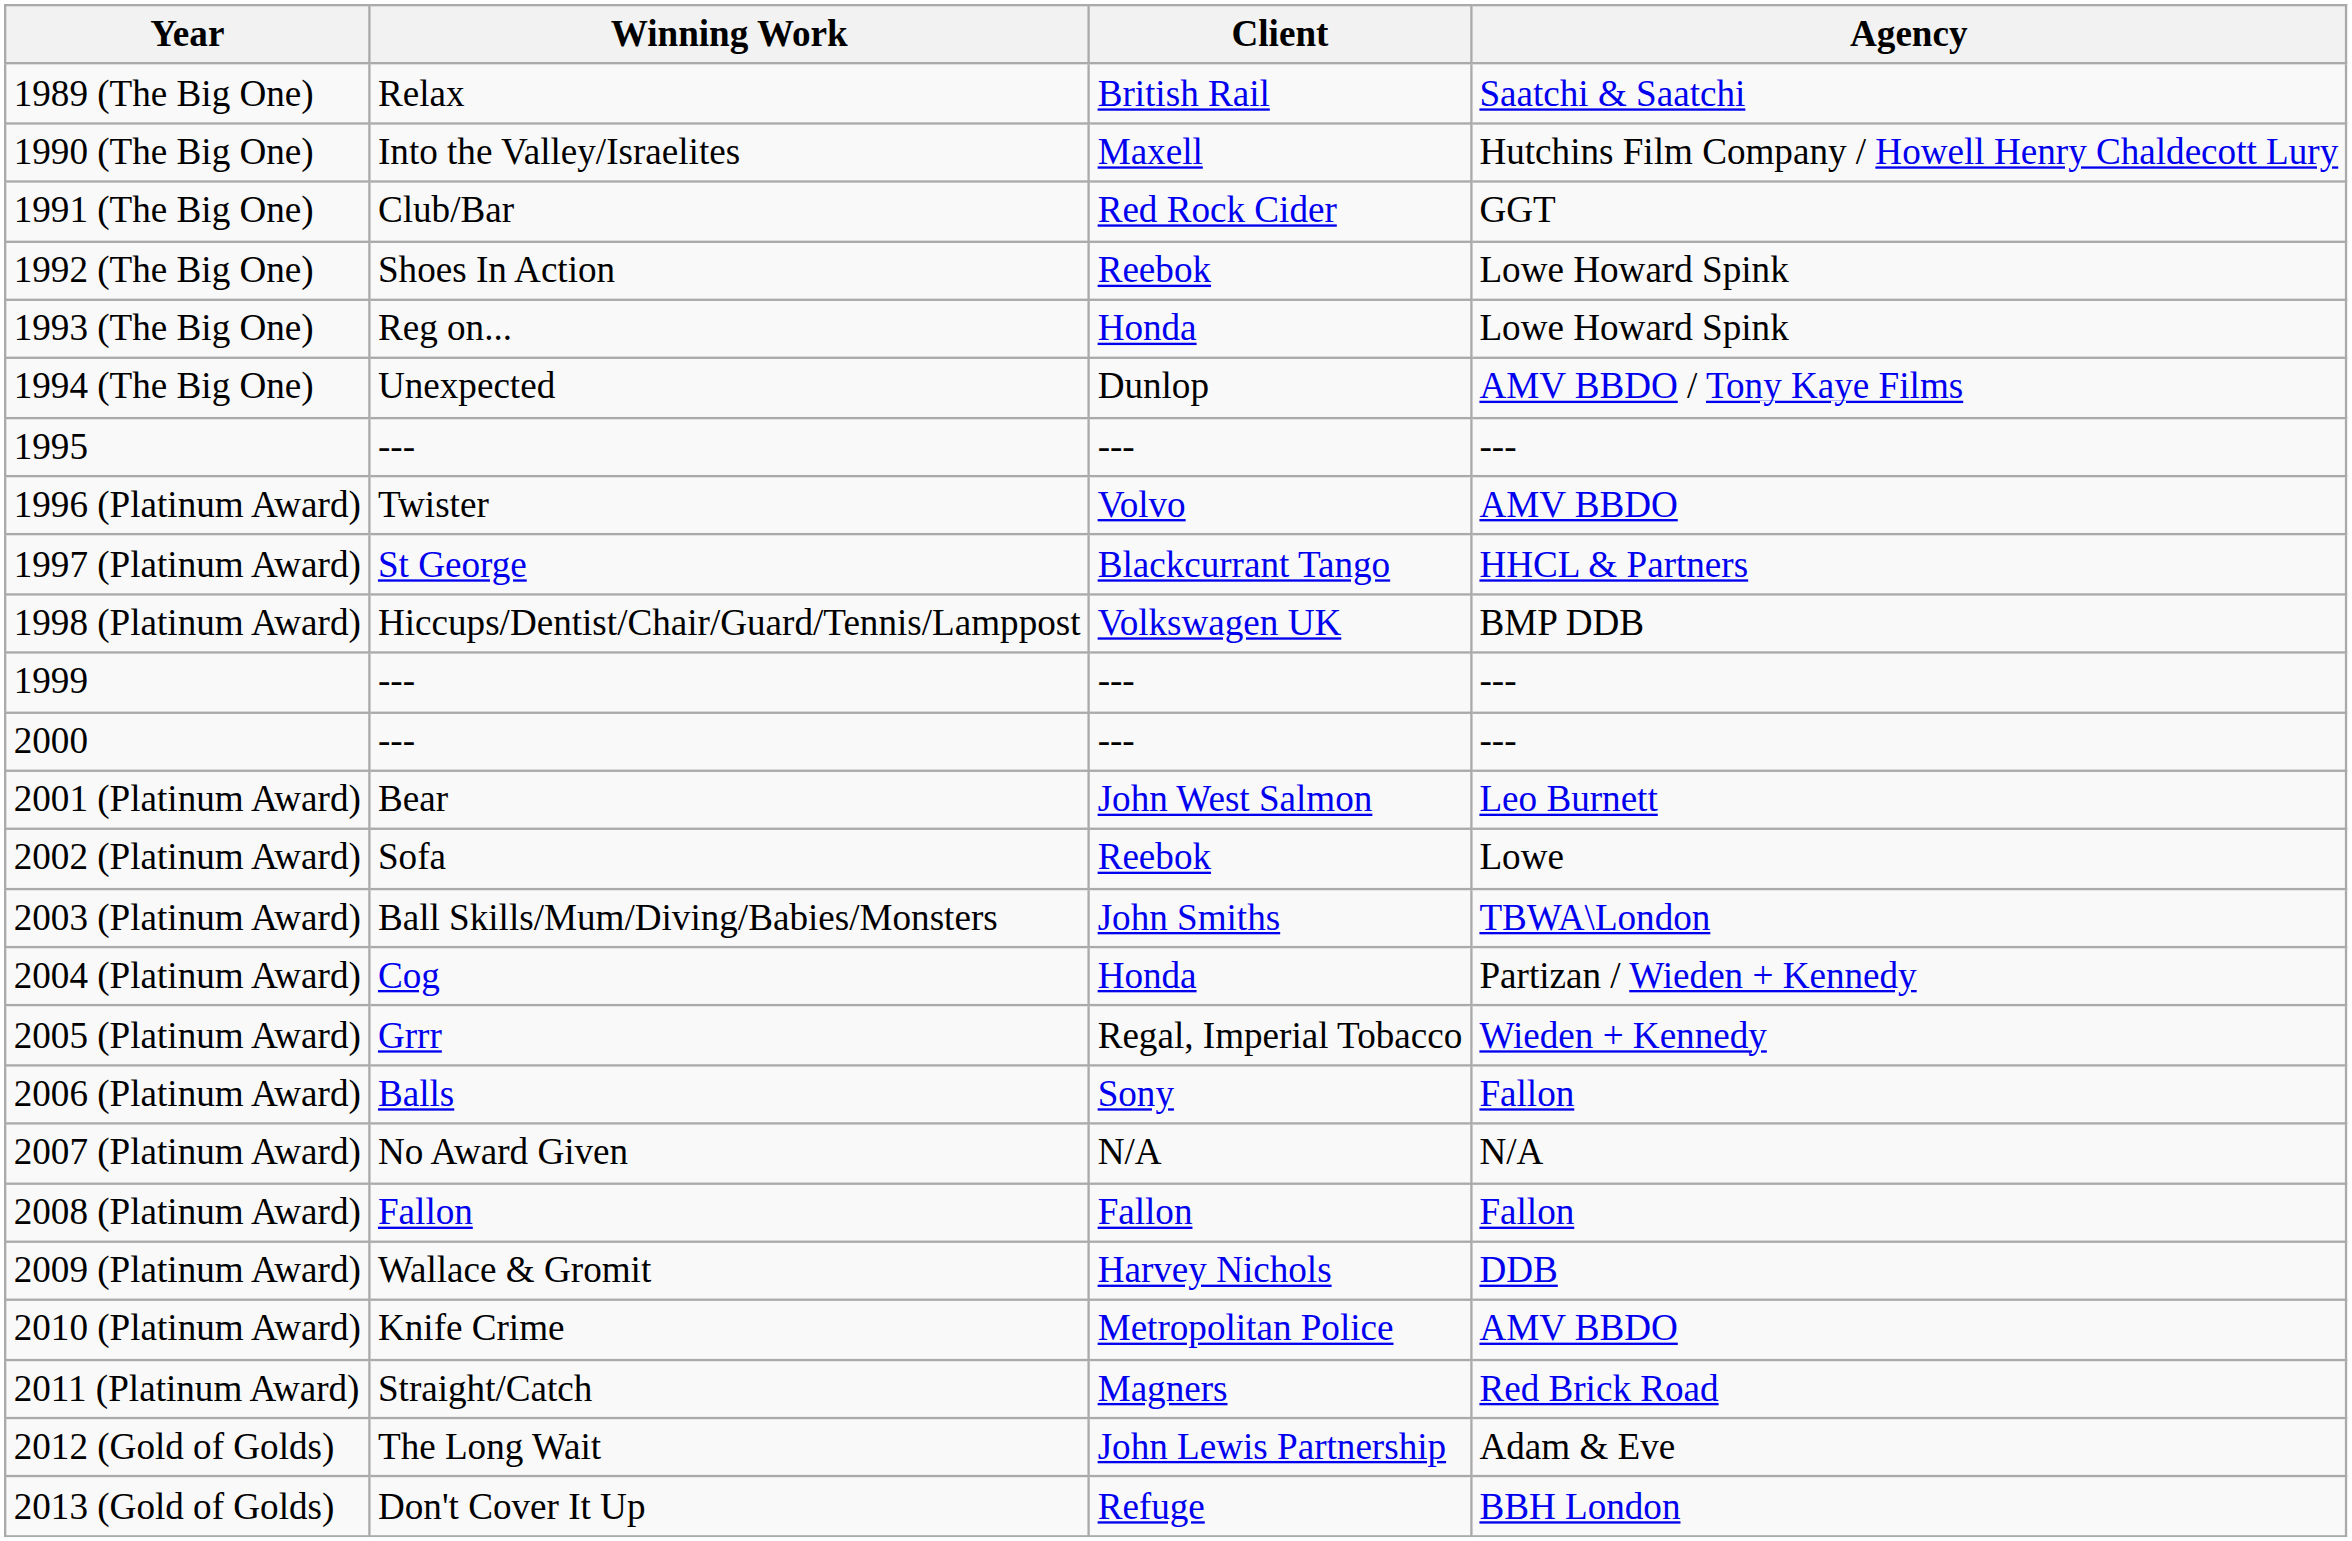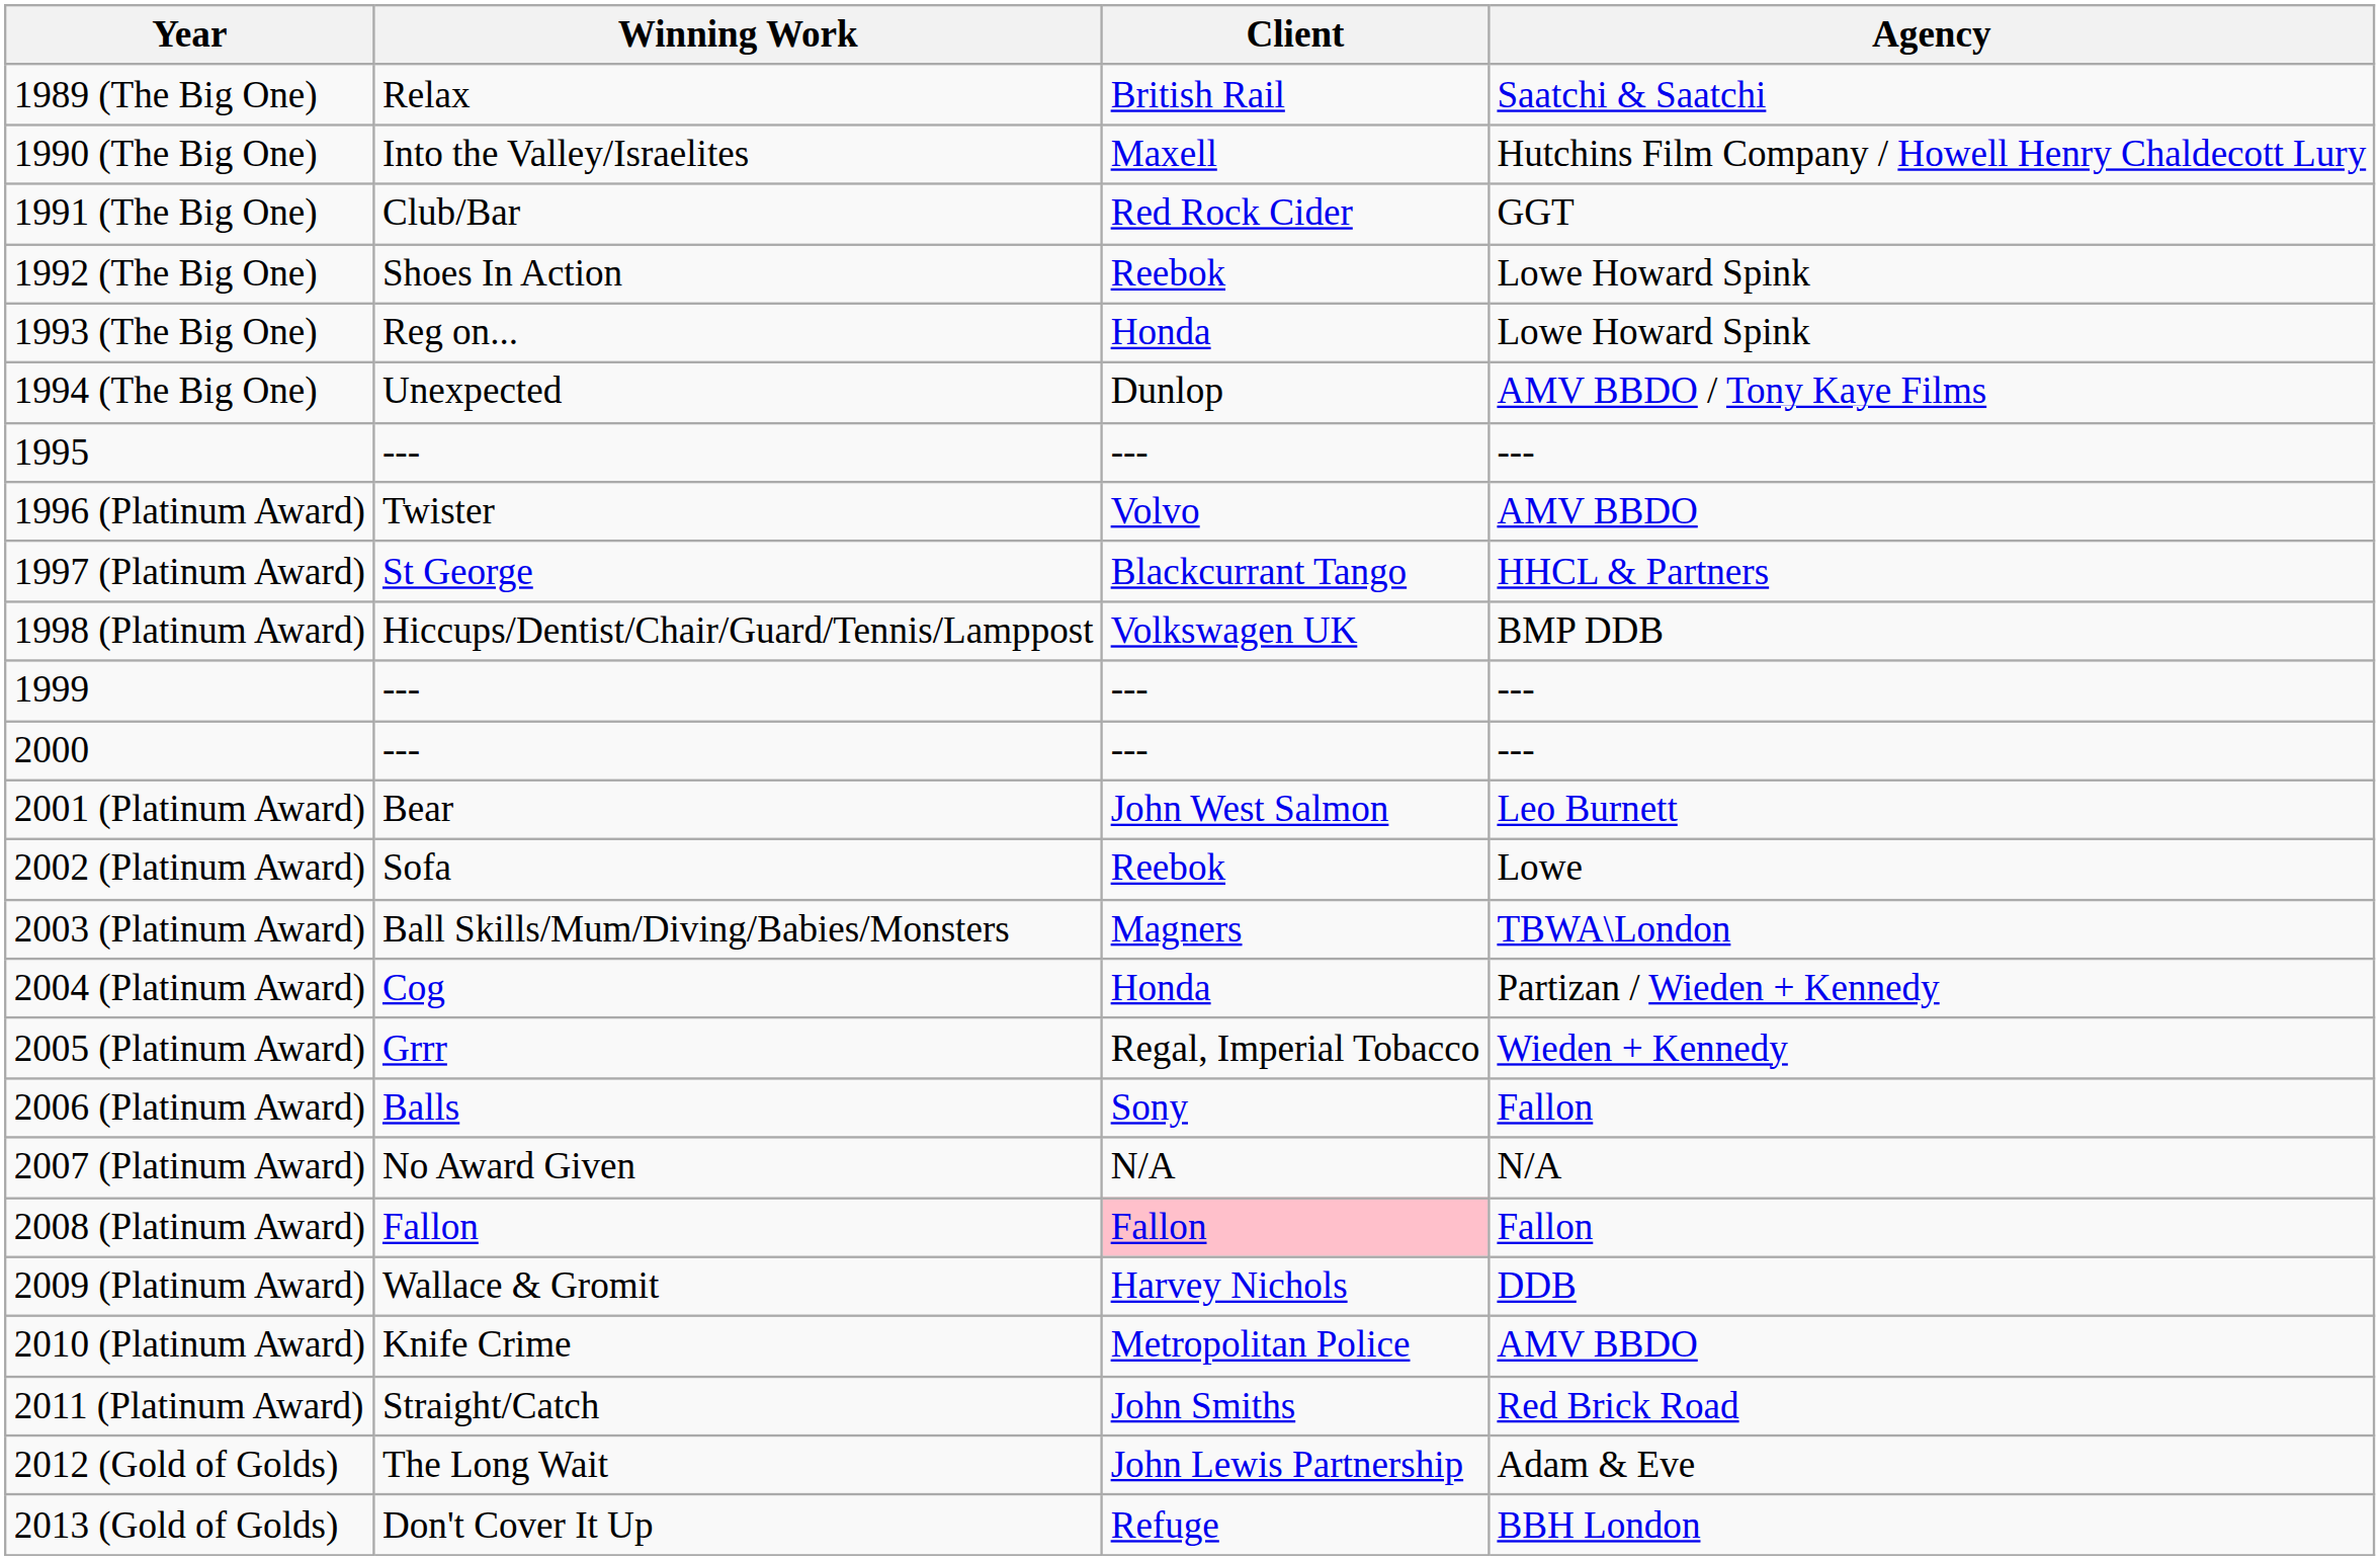 <table class="wikitable">
 <tr>
 <th>Year</th>
 <th>Winning Work</th>
 <th>Client</th>
 <th>Agency</th>
 </tr>
 <tr>
 <td>1989 (The Big One)</td>
 <td>Relax</td>
 <td><a href='#'>British Rail</a></td>
 <td><a href='#'>Saatchi & Saatchi</a></td>
 </tr>
 <tr>
 <td>1990 (The Big One)</td>
 <td>Into the Valley/Israelites</td>
 <td><a href='#'>Maxell</a></td>
 <td>Hutchins Film Company / <a href='#'>Howell Henry Chaldecott Lury</a></td>
 </tr>
 <tr>
 <td>1991 (The Big One)</td>
 <td>Club/Bar</td>
 <td><a href='#'>Red Rock Cider</a></td>
 <td>GGT</td>
 </tr>
 <tr>
 <td>1992 (The Big One)</td>
 <td>Shoes In Action</td>
 <td><a href='#'>Reebok</a></td>
 <td>Lowe Howard Spink</td>
 </tr>
 <tr>
 <td>1993 (The Big One)</td>
 <td>Reg on...</td>
 <td><a href='#'>Honda</a></td>
 <td>Lowe Howard Spink</td>
 </tr>
 <tr>
 <td>1994 (The Big One)</td>
 <td>Unexpected</td>
 <td>Dunlop</td>
 <td><a href='#'>AMV BBDO</a> / <a href='#'>Tony Kaye Films</a></td>
 </tr>
 <tr>
 <td>1995</td>
 <td>---</td>
 <td>---</td>
 <td>---</td>
 </tr>
 <tr>
 <td>1996 (Platinum Award)</td>
 <td>Twister</td>
 <td><a href='#'>Volvo</a></td>
 <td><a href='#'>AMV BBDO</a></td>
 </tr>
 <tr>
 <td>1997 (Platinum Award)</td>
 <td><a href='#'>St George</a></td>
 <td><a href='#'>Blackcurrant Tango</a></td>
 <td><a href='#'>HHCL & Partners</a></td>
 </tr>
 <tr>
 <td>1998 (Platinum Award)</td>
 <td>Hiccups/Dentist/Chair/Guard/Tennis/Lamppost</td>
 <td><a href='#'>Volkswagen UK</a></td>
 <td>BMP DDB</td>
 </tr>
 <tr>
 <td>1999</td>
 <td>---</td>
 <td>---</td>
 <td>---</td>
 </tr>
 <tr>
 <td>2000</td>
 <td>---</td>
 <td>---</td>
 <td>---</td>
 </tr>
 <tr>
 <td>2001 (Platinum Award)</td>
 <td>Bear</td>
 <td><a href='#'>John West Salmon</a></td>
 <td><a href='#'>Leo Burnett</a></td>
 </tr>
 <tr>
 <td>2002 (Platinum Award)</td>
 <td>Sofa</td>
 <td><a href='#'>Reebok</a></td>
 <td>Lowe</td>
 </tr>
 <tr>
 <td>2003 (Platinum Award)</td>
 <td>Ball Skills/Mum/Diving/Babies/Monsters </td>
-<td><a href='#'>John Smiths</a></td>
+<td><a href='#'>Magners</a></td>
 <td><a href='#'>TBWA\London</a></td>
 </tr>
 <tr>
 <td>2004 (Platinum Award)</td>
 <td><a href='#'>Cog</a></td>
 <td><a href='#'>Honda</a></td>
 <td>Partizan / <a href='#'>Wieden + Kennedy</a></td>
 </tr>
 <tr>
 <td>2005 (Platinum Award)</td>
 <td><a href='#'>Grrr</a></td>
 <td>Regal, Imperial Tobacco</td>
 <td><a href='#'>Wieden + Kennedy</a></td>
 </tr>
 <tr>
 <td>2006 (Platinum Award)</td>
 <td><a href='#'>Balls</a></td>
 <td><a href='#'>Sony</a></td>
 <td><a href='#'>Fallon</a></td>
 </tr>
 <tr>
 <td>2007 (Platinum Award)</td>
 <td>No Award Given </td>
 <td>N/A</td>
 <td>N/A</td>
 </tr>
 <tr>
 <td>2008 (Platinum Award)</td>
 <td><a href='#'>Fallon</a></td>
-<td><a href='#'>Fallon</a></td>
+<td style="background: pink;"><a href='#'>Fallon</a></td>
 <td><a href='#'>Fallon</a></td>
 </tr>
 <tr>
 <td>2009 (Platinum Award)</td>
 <td>Wallace & Gromit</td>
 <td><a href='#'>Harvey Nichols</a></td>
 <td><a href='#'>DDB</a></td>
 </tr>
 <tr>
 <td>2010 (Platinum Award)</td>
 <td>Knife Crime</td>
 <td><a href='#'>Metropolitan Police</a></td>
 <td><a href='#'>AMV BBDO</a></td>
 </tr>
 <tr>
 <td>2011 (Platinum Award)</td>
 <td>Straight/Catch </td>
-<td><a href='#'>Magners</a></td>
+<td><a href='#'>John Smiths</a></td>
 <td><a href='#'>Red Brick Road</a></td>
 </tr>
 <tr>
 <td>2012 (Gold of Golds)</td>
 <td>The Long Wait </td>
 <td><a href='#'>John Lewis Partnership</a></td>
 <td>Adam & Eve</td>
 </tr>
 <tr>
 <td>2013 (Gold of Golds)</td>
 <td>Don't Cover It Up </td>
 <td><a href='#'>Refuge</a></td>
 <td><a href='#'>BBH London</a></td>
 </tr>
 </table>
